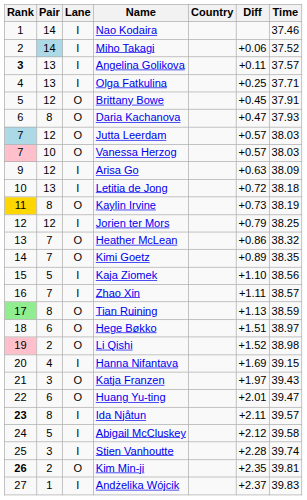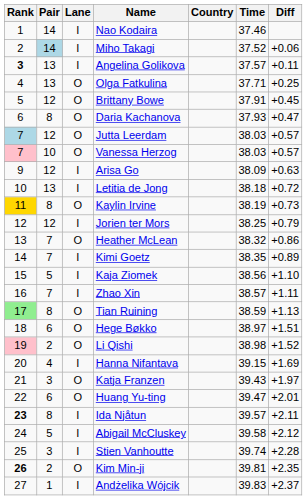 <table class="wikitable sortable" style="text-align:center">
 <tr>
 <th>Rank</th>
 <th>Pair</th>
 <th>Lane</th>
 <th>Name</th>
 <th>Country</th>
+<th>Time</th>
 <th>Diff</th>
-<th>Time</th>
 </tr>
 <tr>
 <td>1</td>
 <td>14</td>
 <td>I</td>
 <td align=left><a href='#'>Nao Kodaira</a></td>
 <td align=left></td>
+<td>37.46</td>
 <td></td>
-<td>37.46</td>
 </tr>
 <tr>
 <td>2</td>
 <td style="background: lightblue;">14</td>
 <td>I</td>
 <td align=left><a href='#'>Miho Takagi</a></td>
 <td align=left></td>
+<td>37.52</td>
 <td>+0.06</td>
-<td>37.52</td>
 </tr>
 <tr>
 <td><strong>3</strong></td>
 <td>13</td>
 <td>I</td>
 <td align=left><a href='#'>Angelina Golikova</a></td>
 <td align=left></td>
+<td>37.57</td>
 <td>+0.11</td>
-<td>37.57</td>
 </tr>
 <tr>
 <td>4</td>
 <td>13</td>
-<td>I</td>
+<td>O</td>
 <td align=left><a href='#'>Olga Fatkulina</a></td>
 <td align=left></td>
+<td>37.71</td>
 <td>+0.25</td>
-<td>37.71</td>
 </tr>
 <tr>
 <td>5</td>
 <td>12</td>
 <td>O</td>
 <td align=left><a href='#'>Brittany Bowe</a></td>
 <td align=left></td>
+<td>37.91</td>
 <td>+0.45</td>
-<td>37.91</td>
 </tr>
 <tr>
 <td>6</td>
 <td>8</td>
 <td>O</td>
 <td align=left><a href='#'>Daria Kachanova</a></td>
 <td align=left></td>
+<td>37.93</td>
 <td>+0.47</td>
-<td>37.93</td>
 </tr>
 <tr>
 <td style="background: lightblue;">7</td>
 <td>12</td>
 <td>O</td>
 <td align=left><a href='#'>Jutta Leerdam</a></td>
 <td align=left></td>
+<td>38.03</td>
 <td>+0.57</td>
-<td>38.03</td>
 </tr>
 <tr>
 <td style="background: pink;">7</td>
 <td>10</td>
 <td>O</td>
 <td align=left><a href='#'>Vanessa Herzog</a></td>
 <td align=left></td>
+<td>38.03</td>
 <td>+0.57</td>
-<td>38.03</td>
 </tr>
 <tr>
 <td>9</td>
 <td>12</td>
 <td>I</td>
 <td align=left><a href='#'>Arisa Go</a></td>
 <td align=left></td>
+<td>38.09</td>
 <td>+0.63</td>
-<td>38.09</td>
 </tr>
 <tr>
 <td>10</td>
 <td>13</td>
 <td>I</td>
 <td align=left><a href='#'>Letitia de Jong</a></td>
 <td align=left></td>
+<td>38.18</td>
 <td>+0.72</td>
-<td>38.18</td>
 </tr>
 <tr>
 <td style="background: gold;">11</td>
 <td>8</td>
 <td>O</td>
 <td align=left><a href='#'>Kaylin Irvine</a></td>
 <td align=left></td>
+<td>38.19</td>
 <td>+0.73</td>
-<td>38.19</td>
 </tr>
 <tr>
 <td>12</td>
 <td>12</td>
 <td>I</td>
 <td align=left><a href='#'>Jorien ter Mors</a></td>
 <td align=left></td>
+<td>38.25</td>
 <td>+0.79</td>
-<td>38.25</td>
 </tr>
 <tr>
 <td>13</td>
 <td>7</td>
 <td>O</td>
 <td align=left><a href='#'>Heather McLean</a></td>
 <td align=left></td>
+<td>38.32</td>
 <td>+0.86</td>
-<td>38.32</td>
 </tr>
 <tr>
 <td>14</td>
 <td>7</td>
-<td>O</td>
+<td>I</td>
 <td align=left><a href='#'>Kimi Goetz</a></td>
 <td align=left></td>
+<td>38.35</td>
 <td>+0.89</td>
-<td>38.35</td>
 </tr>
 <tr>
 <td>15</td>
 <td>5</td>
 <td>I</td>
 <td align=left><a href='#'>Kaja Ziomek</a></td>
 <td align=left></td>
+<td>38.56</td>
 <td>+1.10</td>
-<td>38.56</td>
 </tr>
 <tr>
 <td>16</td>
 <td>7</td>
 <td>I</td>
 <td align=left><a href='#'>Zhao Xin</a></td>
 <td align=left></td>
+<td>38.57</td>
 <td>+1.11</td>
-<td>38.57</td>
 </tr>
 <tr>
 <td style="background: lightgreen;">17</td>
 <td>8</td>
 <td>O</td>
 <td align=left><a href='#'>Tian Ruining</a></td>
 <td align=left></td>
+<td>38.59</td>
 <td>+1.13</td>
-<td>38.59</td>
 </tr>
 <tr>
 <td>18</td>
 <td>6</td>
 <td>O</td>
 <td align=left><a href='#'>Hege Bøkko</a></td>
 <td align=left></td>
+<td>38.97</td>
 <td>+1.51</td>
-<td>38.97</td>
 </tr>
 <tr>
 <td style="background: pink;">19</td>
 <td>2</td>
 <td>O</td>
 <td align=left><a href='#'>Li Qishi</a></td>
 <td align=left></td>
+<td>38.98</td>
 <td>+1.52</td>
-<td>38.98</td>
 </tr>
 <tr>
 <td>20</td>
 <td>4</td>
 <td>I</td>
 <td align=left><a href='#'>Hanna Nifantava</a></td>
 <td align=left></td>
+<td>39.15</td>
 <td>+1.69</td>
-<td>39.15</td>
 </tr>
 <tr>
 <td>21</td>
 <td>3</td>
 <td>O</td>
 <td align=left><a href='#'>Katja Franzen</a></td>
 <td align=left></td>
+<td>39.43</td>
 <td>+1.97</td>
-<td>39.43</td>
 </tr>
 <tr>
 <td>22</td>
 <td>6</td>
 <td>O</td>
 <td align=left><a href='#'>Huang Yu-ting</a></td>
 <td align=left></td>
+<td>39.47</td>
 <td>+2.01</td>
-<td>39.47</td>
 </tr>
 <tr>
 <td><strong>23</strong></td>
 <td>8</td>
 <td>I</td>
 <td align=left><a href='#'>Ida Njåtun</a></td>
 <td align=left></td>
+<td>39.57</td>
 <td>+2.11</td>
-<td>39.57</td>
 </tr>
 <tr>
 <td>24</td>
 <td>5</td>
 <td>I</td>
 <td align=left><a href='#'>Abigail McCluskey</a></td>
 <td align=left></td>
+<td>39.58</td>
 <td>+2.12</td>
-<td>39.58</td>
 </tr>
 <tr>
 <td>25</td>
 <td>3</td>
 <td>I</td>
 <td align=left><a href='#'>Stien Vanhoutte</a></td>
 <td align=left></td>
+<td>39.74</td>
 <td>+2.28</td>
-<td>39.74</td>
 </tr>
 <tr>
 <td><strong>26</strong></td>
 <td>2</td>
 <td>O</td>
 <td align=left><a href='#'>Kim Min-ji</a></td>
 <td align=left></td>
+<td>39.81</td>
 <td>+2.35</td>
-<td>39.81</td>
 </tr>
 <tr>
 <td>27</td>
 <td>1</td>
 <td>I</td>
 <td align=left><a href='#'>Andżelika Wójcik</a></td>
 <td align=left></td>
+<td>39.83</td>
 <td>+2.37</td>
-<td>39.83</td>
 </tr>
 </table>
